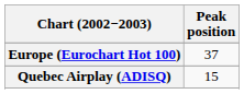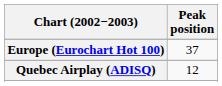 <table class="wikitable sortable plainrowheaders">
 <tr>
 <th>Chart (2002−2003)</th>
 <th>Peak<br>position</th>
 </tr>
 <tr>
 </tr>
 <tr>
 </tr>
 <tr>
 <th scope="row">Europe (<a href='#'>Eurochart Hot 100</a>)</th>
 <td align="center">37</td>
 </tr>
 <tr>
 </tr>
 <tr>
 </tr>
 <tr>
 </tr>
 <tr>
 <th scope="row">Quebec Airplay (<a href='#'>ADISQ</a>)</th>
-<td align="center">15</td>
+<td align="center">12</td>
 </tr>
 <tr>
 </tr>
 <tr>
 </tr>
 <tr>
 </tr>
 <tr>
 </tr>
 <tr>
 </tr>
 <tr>
 </tr>
 <tr>
 </tr>
 </table>
